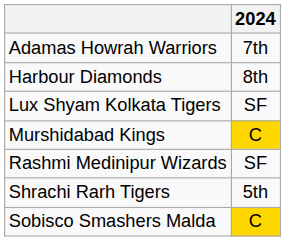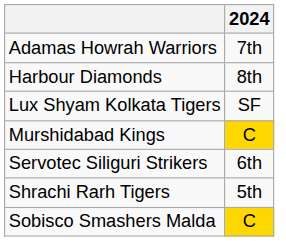 <table class="wikitable" style="text-align:center;">
 <tr>
 <th></th>
 <th>2024</th>
 </tr>
 <tr>
 <td align=left>Adamas Howrah Warriors</td>
 <td>7th</td>
 </tr>
 <tr>
 <td align=left>Harbour Diamonds</td>
 <td>8th</td>
 </tr>
 <tr>
 <td align=left>Lux Shyam Kolkata Tigers</td>
 <td>SF</td>
 </tr>
 <tr>
 <td align=left>Murshidabad Kings</td>
 <td style="background: gold">C</td>
 </tr>
 <tr>
-<td align=left>Rashmi Medinipur Wizards</td>
-<td>SF</td>
+<td align=left>Servotec Siliguri Strikers</td>
+<td>6th</td>
 </tr>
 <tr>
 <td align=left>Shrachi Rarh Tigers</td>
 <td>5th</td>
 </tr>
 <tr>
 <td align=left>Sobisco Smashers Malda</td>
 <td style="background: gold">C</td>
 </tr>
 </table>
